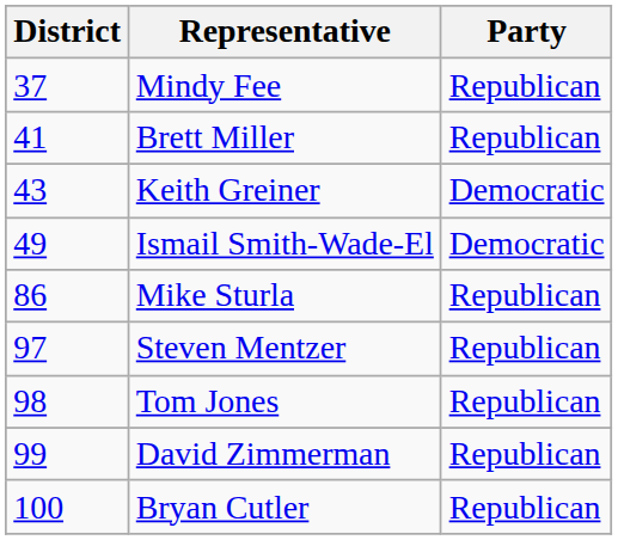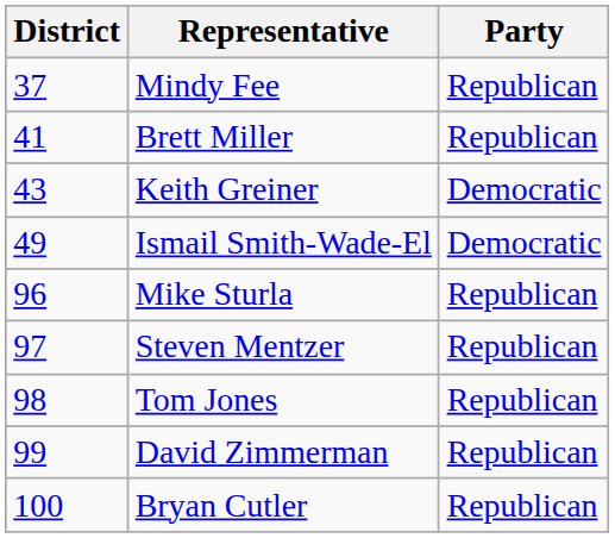 <table class="wikitable">
 <tr>
 <th>District</th>
 <th>Representative</th>
 <th>Party</th>
 </tr>
 <tr>
 <td><a href='#'>37</a></td>
 <td><a href='#'>Mindy Fee</a></td>
 <td><a href='#'>Republican</a></td>
 </tr>
 <tr>
 <td><a href='#'>41</a></td>
 <td><a href='#'>Brett Miller</a></td>
 <td><a href='#'>Republican</a></td>
 </tr>
 <tr>
 <td><a href='#'>43</a></td>
 <td><a href='#'>Keith Greiner</a></td>
 <td><a href='#'>Democratic</a></td>
 </tr>
 <tr>
 <td><a href='#'>49</a></td>
 <td><a href='#'>Ismail Smith-Wade-El</a></td>
 <td><a href='#'>Democratic</a></td>
 </tr>
 <tr>
-<td><a href='#'>86</a></td>
+<td><a href='#'>96</a></td>
 <td><a href='#'>Mike Sturla</a></td>
 <td><a href='#'>Republican</a></td>
 </tr>
 <tr>
 <td><a href='#'>97</a></td>
 <td><a href='#'>Steven Mentzer</a></td>
 <td><a href='#'>Republican</a></td>
 </tr>
 <tr>
 <td><a href='#'>98</a></td>
 <td><a href='#'>Tom Jones</a></td>
 <td><a href='#'>Republican</a></td>
 </tr>
 <tr>
 <td><a href='#'>99</a></td>
 <td><a href='#'>David Zimmerman</a></td>
 <td><a href='#'>Republican</a></td>
 </tr>
 <tr>
 <td><a href='#'>100</a></td>
 <td><a href='#'>Bryan Cutler</a></td>
 <td><a href='#'>Republican</a></td>
 </tr>
 </table>
